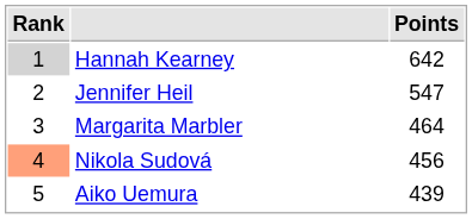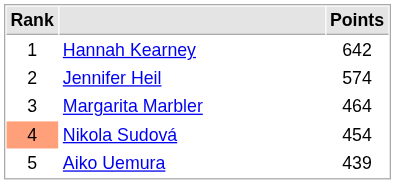 <table cellspacing="1" cellpadding="3" style="border:1px solid #AAAAAA;font-size:86%">
 <tr bgcolor="#E4E4E4">
 <th style="border-bottom:1px solid #AAAAAA" width=10>Rank</th>
 <th style="border-bottom:1px solid #AAAAAA" width=200></th>
 <th style="border-bottom:1px solid #AAAAAA" width=20>Points</th>
 </tr>
 <tr>
-<td align="center" style="background: lightgrey;">1</td>
+<td align="center">1</td>
 <td> <a href='#'>Hannah Kearney</a></td>
 <td align=center>642</td>
 </tr>
 <tr>
 <td align="center">2</td>
 <td> <a href='#'>Jennifer Heil</a></td>
-<td align=center>547</td>
+<td align=center>574</td>
 </tr>
 <tr>
 <td align="center">3</td>
 <td> <a href='#'>Margarita Marbler</a></td>
 <td align=center>464</td>
 </tr>
 <tr>
 <td align="center" style="background: lightsalmon;">4</td>
 <td> <a href='#'>Nikola Sudová</a></td>
-<td align=center>456</td>
+<td align=center>454</td>
 </tr>
 <tr>
 <td align="center">5</td>
 <td> <a href='#'>Aiko Uemura</a></td>
 <td align=center>439</td>
 </tr>
 </table>
